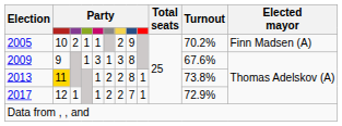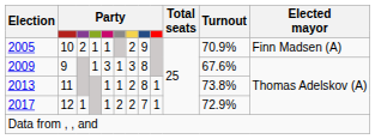 <table class="wikitable">
 <tr>
 <th rowspan="2">Election</th>
 <th colspan="8">Party</th>
 <th rowspan="2">Total<br>seats</th>
 <th rowspan="2">Turnout</th>
 <th rowspan="2">Elected<br>mayor</th>
 </tr>
 <tr>
 <td style="background:#B5211D;"><strong><a href='#'></a></strong></td>
 <td style="background:#843A93;"><strong><a href='#'></a></strong></td>
 <td style="background:#89A920;"><strong><a href='#'></a></strong></td>
 <td style="background:#C9096C;"><strong><a href='#'></a></strong></td>
 <td style="background:#8B8989;"><strong></strong></td>
 <td style="background:#F4D44D;"><strong><a href='#'></a></strong></td>
 <td style="background:#254C85;"><strong><a href='#'></a></strong></td>
 <td style="background:#FF0000;"><strong><a href='#'></a></strong></td>
 </tr>
 <tr>
 <td><a href='#'>2005</a></td>
 <td>10</td>
 <td>2</td>
 <td>1</td>
 <td>1</td>
 <td style="background:#CDC9C9;"></td>
 <td>2</td>
 <td>9</td>
 <td style="background:#CDC9C9;" rowspan="2"></td>
 <td rowspan="4">25</td>
-<td>70.2%</td>
+<td>70.9%</td>
 <td>Finn Madsen (A)</td>
 </tr>
 <tr>
 <td><a href='#'>2009</a></td>
 <td>9</td>
 <td style="background:#CDC9C9;" rowspan="2"></td>
 <td>1</td>
 <td>3</td>
 <td>1</td>
 <td>3</td>
 <td>8</td>
 <td>67.6%</td>
 <td rowspan="3">Thomas Adelskov (A)</td>
 </tr>
 <tr>
 <td><a href='#'>2013</a></td>
-<td style="background: gold;">11</td>
+<td>11</td>
 <td style="background:#CDC9C9;" rowspan="2"></td>
 <td>1</td>
-<td>2</td>
+<td>1</td>
 <td>2</td>
 <td>8</td>
 <td>1</td>
 <td>73.8%</td>
 </tr>
 <tr>
 <td><a href='#'>2017</a></td>
 <td>12</td>
 <td>1</td>
 <td>1</td>
 <td>2</td>
 <td>2</td>
 <td>7</td>
 <td>1</td>
 <td>72.9%</td>
 </tr>
 <tr>
 <td colspan="14">Data from , ,  and </td>
 </tr>
 </table>
